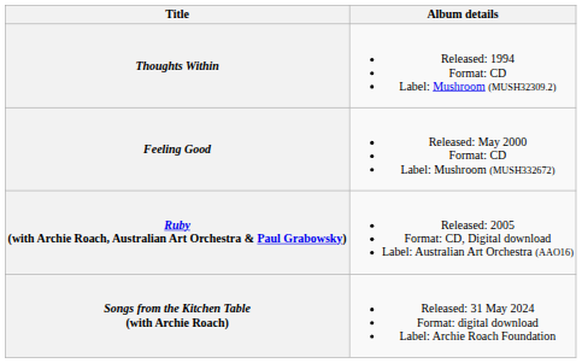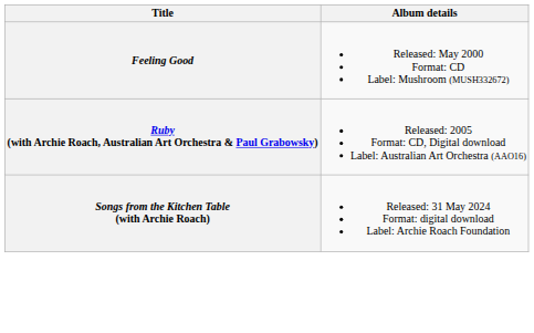 <table class="wikitable plainrowheaders" style="text-align:center;;">
 <tr>
 <th scope="col">Title</th>
 <th scope="col">Album details</th>
-</tr>
-<tr>
-<th scope="row"><em>Thoughts Within</em></th>
-<td><br><ul><li>Released: 1994</li><li>Format: CD</li><li>Label: <a href='#'>Mushroom</a> <small>(MUSH32309.2)</small></li></ul></td>
 </tr>
 <tr>
 <th scope="row"><em>Feeling Good</em></th>
 <td><br><ul><li>Released: May 2000</li><li>Format: CD</li><li>Label: Mushroom <small>(MUSH332672)</small></li></ul></td>
 </tr>
 <tr>
 <th scope="row"><em><a href='#'>Ruby</a></em> <br>(with Archie Roach, Australian Art Orchestra & <a href='#'>Paul Grabowsky</a>)</th>
 <td><br><ul><li>Released: 2005</li><li>Format: CD, Digital download</li><li>Label: Australian Art Orchestra <small>(AAO16)</small></li></ul></td>
 </tr>
 <tr>
 <th scope="row"><em>Songs from the Kitchen Table</em> <br>(with Archie Roach)</th>
 <td><br><ul><li>Released: 31 May 2024</li><li>Format: digital download</li><li>Label: Archie Roach Foundation</li></ul></td>
 </tr>
 </table>
